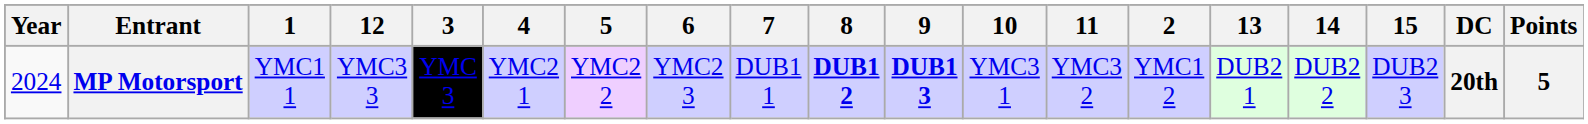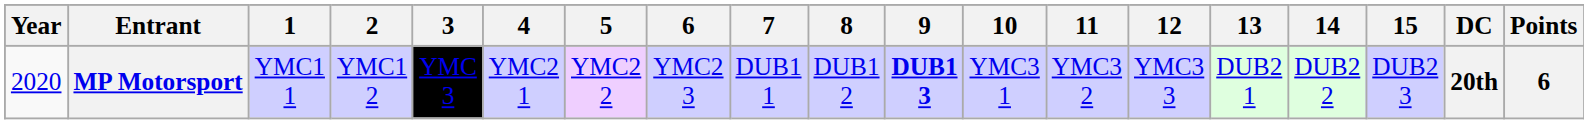 <table class="wikitable" style="text-align:center; font-size:85%">
 <tr>
 <th>Year</th>
 <th>Entrant</th>
 <th>1</th>
-<th>12</th>
+<th>2</th>
 <th>3</th>
 <th>4</th>
 <th>5</th>
 <th>6</th>
 <th>7</th>
 <th>8</th>
 <th>9</th>
 <th>10</th>
 <th>11</th>
-<th>2</th>
+<th>12</th>
 <th>13</th>
 <th>14</th>
 <th>15</th>
 <th>DC</th>
 <th>Points</th>
 </tr>
 <tr>
-<td><a href='#'>2024</a></td>
+<td><a href='#'>2020</a></td>
 <th nowrap><a href='#'>MP Motorsport</a></th>
 <td style="background:#CFCFFF;"><a href='#'>YMC1<br>1</a><br></td>
-<td style="background:#CFCFFF;"><a href='#'>YMC3<br>3</a><br></td>
+<td style="background:#CFCFFF;"><a href='#'>YMC1<br>2</a><br></td>
 <td style="background:#000000; color:white;"><a href='#'><span>YMC<br>3</span></a><br></td>
 <td style="background:#CFCFFF;"><a href='#'>YMC2<br>1</a><br></td>
 <td style="background:#EFCFFF;"><a href='#'>YMC2<br>2</a><br></td>
 <td style="background:#CFCFFF;"><a href='#'>YMC2<br>3</a><br></td>
 <td style="background:#CFCFFF;"><a href='#'>DUB1<br>1</a><br></td>
-<td style="background:#CFCFFF;"><strong><a href='#'>DUB1<br>2</a><br></strong></td>
+<td style="background:#CFCFFF;"><a href='#'>DUB1<br>2</a><br></td>
 <td style="background:#CFCFFF;"><strong><a href='#'>DUB1<br>3</a><br></strong></td>
 <td style="background:#CFCFFF;"><a href='#'>YMC3<br>1</a><br></td>
 <td style="background:#CFCFFF;"><a href='#'>YMC3<br>2</a><br></td>
-<td style="background:#CFCFFF;"><a href='#'>YMC1<br>2</a><br></td>
+<td style="background:#CFCFFF;"><a href='#'>YMC3<br>3</a><br></td>
 <td style="background:#DFFFDF;"><a href='#'>DUB2<br>1</a><br></td>
 <td style="background:#DFFFDF;"><a href='#'>DUB2<br>2</a><br></td>
 <td style="background:#CFCFFF;"><a href='#'>DUB2<br>3</a><br></td>
 <th>20th</th>
-<th>5</th>
+<th>6</th>
 </tr>
 </table>
